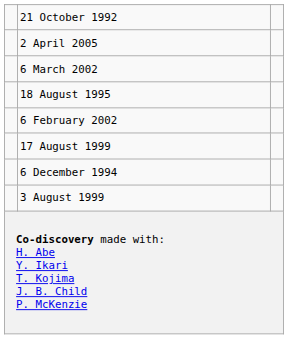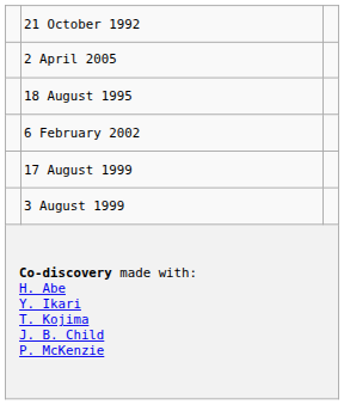 <table class="wikitable" style="font-size: 89%; float: left; width: 26em; margin-right: 1em; height: 355px">
 <tr>
 <td></td>
 <td>21 October 1992</td>
 <td></td>
 </tr>
 <tr>
 <td></td>
 <td>2 April 2005</td>
-<td></td>
-</tr>
-<tr>
-<td></td>
-<td>6 March 2002</td>
 <td></td>
 </tr>
 <tr>
 <td></td>
 <td>18 August 1995</td>
 <td></td>
 </tr>
 <tr>
 <td></td>
 <td>6 February 2002</td>
 <td></td>
 </tr>
 <tr>
 <td></td>
 <td>17 August 1999</td>
 <td></td>
 </tr>
 <tr>
-<td><strong></strong></td>
-<td>6 December 1994</td>
-<td></td>
-</tr>
-<tr>
 <td></td>
 <td>3 August 1999</td>
 <td></td>
 </tr>
 <tr>
 <th colspan=3 style="font-weight: normal; text-align: left; padding: 4px 12px;"><strong>Co-discovery</strong> made with:<br> <a href='#'>H. Abe</a><br> <a href='#'>Y. Ikari</a><br> <a href='#'>T. Kojima</a><br> <a href='#'>J. B. Child</a><br> <a href='#'>P. McKenzie</a></th>
 </tr>
 </table>
